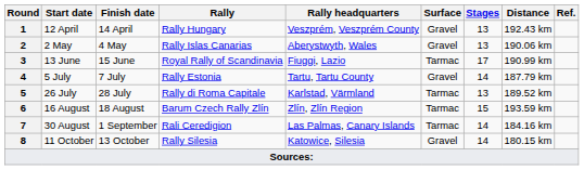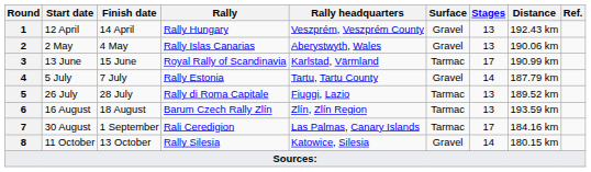 <table class="wikitable" style="font-size: 85%">
 <tr>
 <th>Round</th>
 <th>Start date</th>
 <th>Finish date</th>
 <th>Rally</th>
 <th>Rally headquarters</th>
 <th>Surface</th>
 <th><a href='#'>Stages</a></th>
 <th>Distance</th>
 <th>Ref.</th>
 </tr>
 <tr>
 <th>1</th>
 <td>12 April</td>
 <td>14 April</td>
 <td> <a href='#'>Rally Hungary</a></td>
 <td><a href='#'>Veszprém</a>, <a href='#'>Veszprém County</a></td>
 <td align="center">Gravel</td>
 <td align="center">13</td>
 <td align="center">192.43 km</td>
 <td align="center"></td>
 </tr>
 <tr>
 <th>2</th>
 <td>2 May</td>
 <td>4 May</td>
 <td nowrap=""> <a href='#'>Rally Islas Canarias</a></td>
 <td><a href='#'>Aberystwyth</a>, <a href='#'>Wales</a></td>
 <td align="center">Gravel</td>
 <td align="center">13</td>
 <td align="center">190.06 km</td>
 <td align="center"></td>
 </tr>
 <tr>
 <th>3</th>
 <td>13 June</td>
 <td>15 June</td>
 <td> <a href='#'>Royal Rally of Scandinavia</a></td>
-<td><a href='#'>Fiuggi</a>, <a href='#'>Lazio</a></td>
+<td><a href='#'>Karlstad</a>, <a href='#'>Värmland</a></td>
 <td align="center">Tarmac</td>
 <td align="center">17</td>
 <td align="center">190.99 km</td>
 <td align="center"></td>
 </tr>
 <tr>
 <th>4</th>
 <td>5 July</td>
 <td>7 July</td>
 <td nowrap=""> <a href='#'>Rally Estonia</a></td>
 <td nowrap=""><a href='#'>Tartu</a>, <a href='#'>Tartu County</a></td>
 <td align="center">Gravel</td>
 <td align="center">14</td>
 <td align="center">187.79 km</td>
 <td align="center"></td>
 </tr>
 <tr>
 <th>5</th>
 <td>26 July</td>
 <td>28 July</td>
 <td> <a href='#'>Rally di Roma Capitale</a></td>
-<td><a href='#'>Karlstad</a>, <a href='#'>Värmland</a></td>
+<td><a href='#'>Fiuggi</a>, <a href='#'>Lazio</a></td>
 <td align="center">Tarmac</td>
 <td align="center">13</td>
 <td align="center">189.52 km</td>
 <td align="center"></td>
 </tr>
 <tr>
 <th>6</th>
 <td>16 August</td>
 <td>18 August</td>
 <td> <a href='#'>Barum Czech Rally Zlín</a></td>
 <td><a href='#'>Zlín</a>, <a href='#'>Zlín Region</a></td>
 <td align="center">Tarmac</td>
-<td align="center">15</td>
+<td align="center">13</td>
 <td align="center">193.59 km</td>
 <td align="center"></td>
 </tr>
 <tr>
 <th>7</th>
 <td>30 August</td>
 <td>1 September</td>
 <td> <a href='#'>Rali Ceredigion</a></td>
 <td><a href='#'>Las Palmas</a>, <a href='#'>Canary Islands</a></td>
 <td align="center">Tarmac</td>
-<td align="center">14</td>
+<td align="center">17</td>
 <td align="center">184.16 km</td>
 <td align="center"></td>
 </tr>
 <tr>
 <th>8</th>
 <td>11 October</td>
 <td>13 October</td>
 <td> <a href='#'>Rally Silesia</a></td>
 <td><a href='#'>Katowice</a>, <a href='#'>Silesia</a></td>
 <td align="center">Gravel</td>
 <td align="center">14</td>
 <td align="center">180.15 km</td>
 <td align="center"></td>
 </tr>
 <tr>
 <td colspan="9" style="background-color:#EAECF0;text-align:center"><strong>Sources:</strong></td>
 </tr>
 </table>
